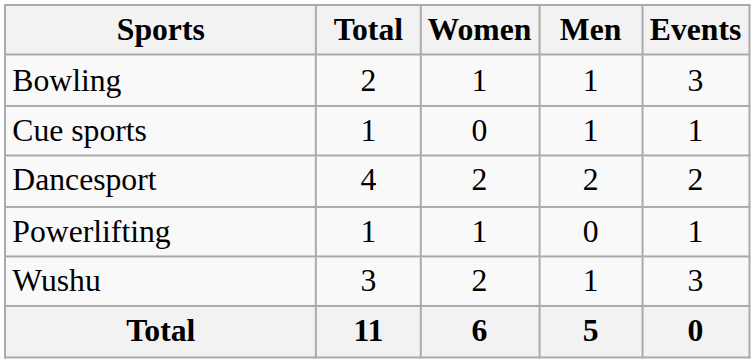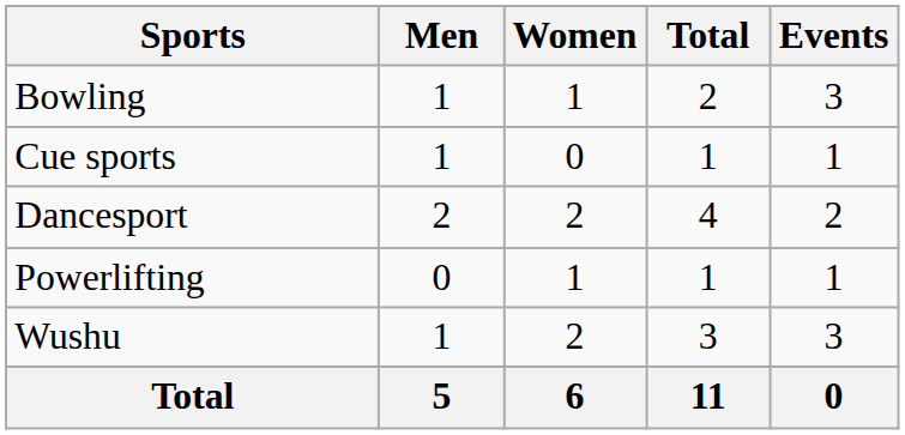 <table class="wikitable sortable" style="text-align:center;">
 <tr>
 <th width=150>Sports</th>
+<th width=45>Men</th>
+<th width=45>Women</th>
 <th width=45>Total</th>
-<th width=45>Women</th>
-<th width=45>Men</th>
 <th width=45>Events</th>
 </tr>
 <tr>
 <td align=left>Bowling</td>
-<td>2</td>
 <td>1</td>
 <td>1</td>
+<td>2</td>
 <td>3</td>
 </tr>
 <tr>
 <td align=left>Cue sports</td>
 <td>1</td>
 <td>0</td>
 <td>1</td>
 <td>1</td>
 </tr>
 <tr>
 <td align=left>Dancesport</td>
-<td>4</td>
 <td>2</td>
 <td>2</td>
+<td>4</td>
 <td>2</td>
 </tr>
 <tr>
 <td align=left>Powerlifting</td>
+<td>0</td>
 <td>1</td>
 <td>1</td>
-<td>0</td>
 <td>1</td>
 </tr>
 <tr>
 <td align=left>Wushu</td>
+<td>1</td>
+<td>2</td>
 <td>3</td>
-<td>2</td>
-<td>1</td>
 <td>3</td>
 </tr>
 <tr class="sortbottom">
 <th>Total</th>
+<th>5</th>
+<th>6</th>
 <th>11</th>
-<th>6</th>
-<th>5</th>
 <th>0</th>
 </tr>
 </table>
